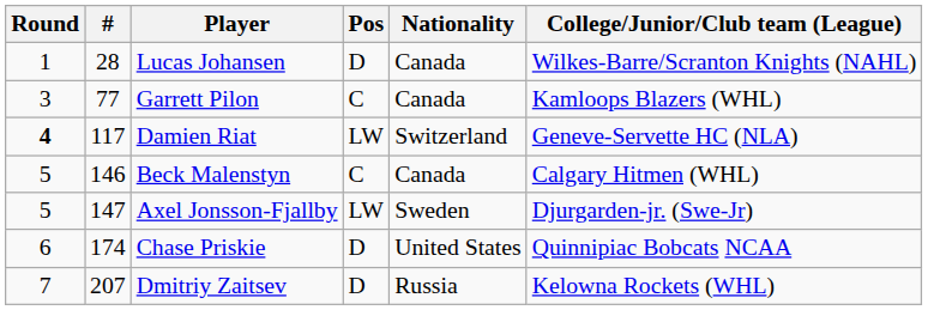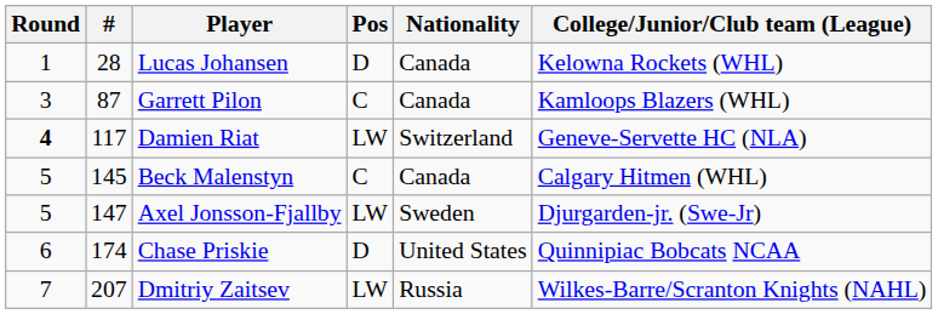 <table class="wikitable">
 <tr>
 <th>Round</th>
 <th>#</th>
 <th>Player</th>
 <th>Pos</th>
 <th>Nationality</th>
 <th>College/Junior/Club team (League)</th>
 </tr>
 <tr>
 <td style="text-align:center">1</td>
 <td style="text-align:center">28</td>
 <td><a href='#'>Lucas Johansen</a></td>
 <td>D</td>
 <td> Canada</td>
-<td><a href='#'>Wilkes-Barre/Scranton Knights</a> (<a href='#'>NAHL</a>)</td>
+<td><a href='#'>Kelowna Rockets</a> (<a href='#'>WHL</a>)</td>
 </tr>
 <tr>
 <td style="text-align:center">3</td>
-<td style="text-align:center">77</td>
+<td style="text-align:center">87</td>
 <td><a href='#'>Garrett Pilon</a></td>
 <td>C</td>
 <td> Canada</td>
 <td><a href='#'>Kamloops Blazers</a> (WHL)</td>
 </tr>
 <tr>
 <td style="text-align:center"><strong>4</strong></td>
 <td style="text-align:center">117</td>
 <td><a href='#'>Damien Riat</a></td>
 <td>LW</td>
 <td> Switzerland</td>
 <td><a href='#'>Geneve-Servette HC</a> (<a href='#'>NLA</a>)</td>
 </tr>
 <tr>
 <td style="text-align:center">5</td>
-<td style="text-align:center">146</td>
+<td style="text-align:center">145</td>
 <td><a href='#'>Beck Malenstyn</a></td>
 <td>C</td>
 <td> Canada</td>
 <td><a href='#'>Calgary Hitmen</a> (WHL)</td>
 </tr>
 <tr>
 <td style="text-align:center">5</td>
 <td style="text-align:center">147</td>
 <td><a href='#'>Axel Jonsson-Fjallby</a></td>
 <td>LW</td>
 <td> Sweden</td>
 <td><a href='#'>Djurgarden-jr.</a> (<a href='#'>Swe-Jr</a>)</td>
 </tr>
 <tr>
 <td style="text-align:center">6</td>
 <td style="text-align:center">174</td>
 <td><a href='#'>Chase Priskie</a></td>
 <td>D</td>
 <td> United States</td>
 <td><a href='#'>Quinnipiac Bobcats</a> <a href='#'>NCAA</a></td>
 </tr>
 <tr>
 <td style="text-align:center">7</td>
 <td style="text-align:center">207</td>
 <td><a href='#'>Dmitriy Zaitsev</a></td>
-<td>D</td>
+<td>LW</td>
 <td> Russia</td>
-<td><a href='#'>Kelowna Rockets</a> (<a href='#'>WHL</a>)</td>
+<td><a href='#'>Wilkes-Barre/Scranton Knights</a> (<a href='#'>NAHL</a>)</td>
 </tr>
 </table>
